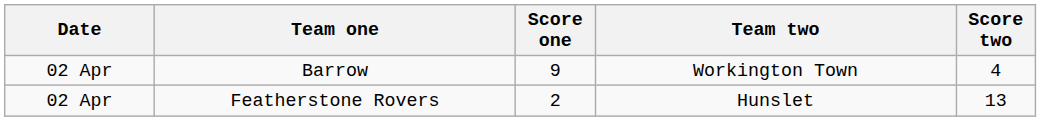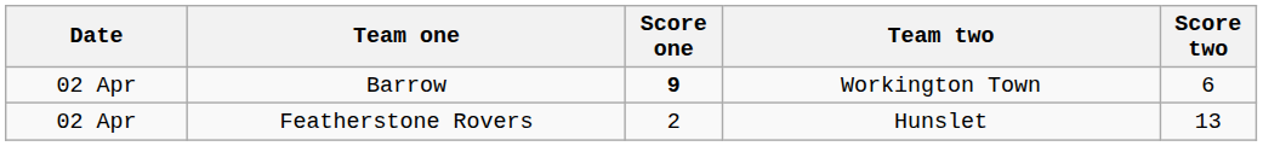 <table class="wikitable" style="text-align: center">
 <tr>
 <th width=100>Date</th>
 <th width=250>Team one</th>
 <th width=50>Score one</th>
 <th width=250>Team two</th>
 <th width=50>Score two</th>
 </tr>
 <tr>
 <td>02 Apr</td>
 <td>Barrow</td>
-<td>9</td>
+<td><strong>9</strong></td>
 <td>Workington Town</td>
-<td>4</td>
+<td>6</td>
 </tr>
 <tr>
 <td>02 Apr</td>
 <td>Featherstone Rovers</td>
 <td>2</td>
 <td>Hunslet</td>
 <td>13</td>
 </tr>
 </table>
